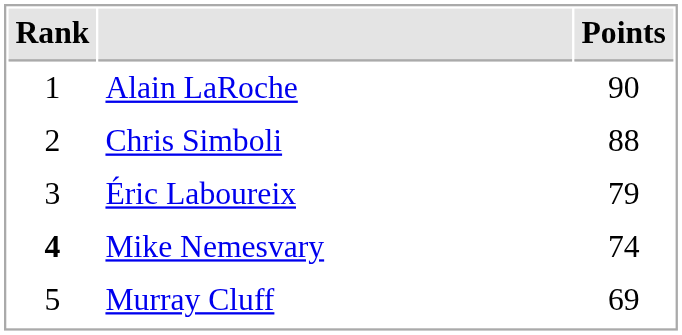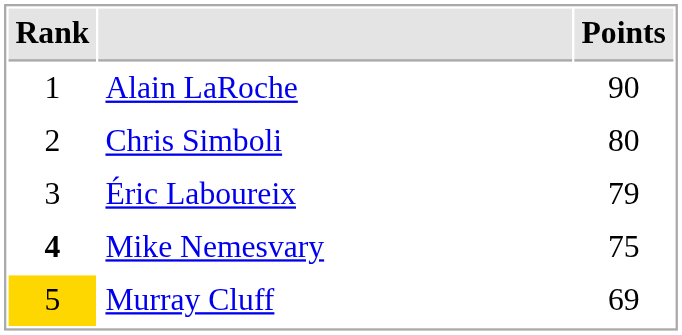 <table cellspacing="1" cellpadding="3" style="border:1px solid #AAAAAA;font-size:86%">
 <tr bgcolor="#E4E4E4">
 <th style="border-bottom:1px solid #AAAAAA" width=10>Rank</th>
 <th style="border-bottom:1px solid #AAAAAA" width=200></th>
 <th style="border-bottom:1px solid #AAAAAA" width=20>Points</th>
 </tr>
 <tr>
 <td align="center">1</td>
 <td> <a href='#'>Alain LaRoche</a></td>
 <td align=center>90</td>
 </tr>
 <tr>
 <td align="center">2</td>
 <td> <a href='#'>Chris Simboli</a></td>
-<td align=center>88</td>
+<td align=center>80</td>
 </tr>
 <tr>
 <td align="center">3</td>
 <td> <a href='#'>Éric Laboureix</a></td>
 <td align=center>79</td>
 </tr>
 <tr>
 <td align="center"><strong>4</strong></td>
 <td> <a href='#'>Mike Nemesvary</a></td>
-<td align=center>74</td>
+<td align=center>75</td>
 </tr>
 <tr>
-<td align="center">5</td>
+<td align="center" style="background: gold;">5</td>
 <td> <a href='#'>Murray Cluff</a></td>
 <td align=center>69</td>
 </tr>
 </table>
